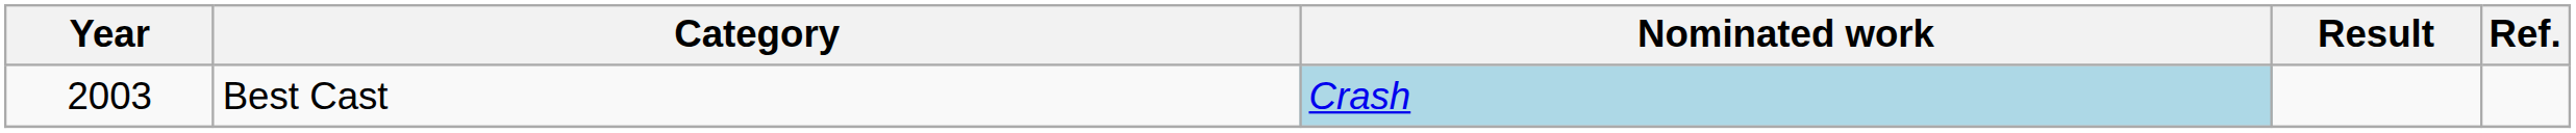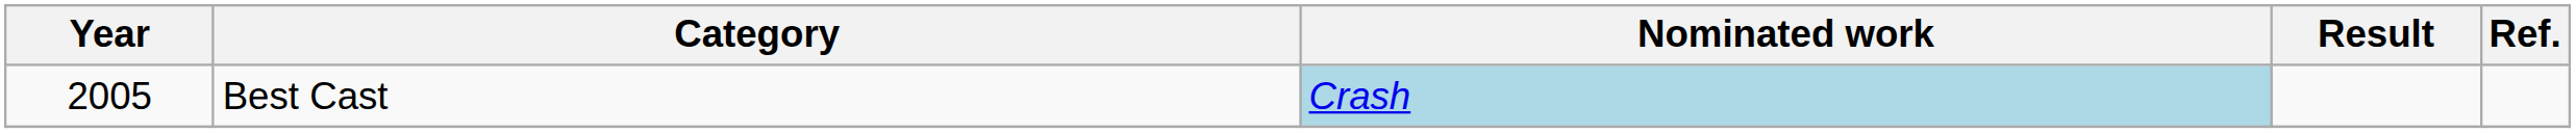 <table class=wikitable>
 <tr>
 <th scope="col" style="width:5em;">Year</th>
 <th scope="col" style="width:28em;">Category</th>
 <th scope="col" style="width:25em;">Nominated work</th>
 <th scope="col" style="width:5em;">Result</th>
 <th>Ref.</th>
 </tr>
 <tr>
-<td style="text-align:center;">2003</td>
+<td style="text-align:center;">2005</td>
 <td>Best Cast</td>
 <td style="background: lightblue;"><em><a href='#'>Crash</a></em></td>
 <td></td>
 <td></td>
 </tr>
 <tr>
 </tr>
 </table>
